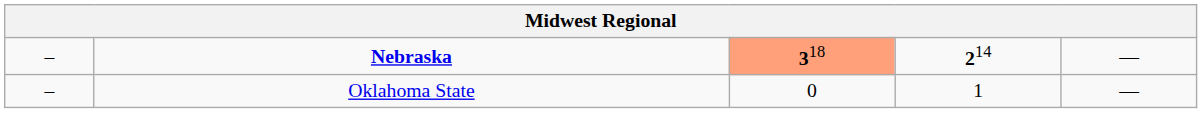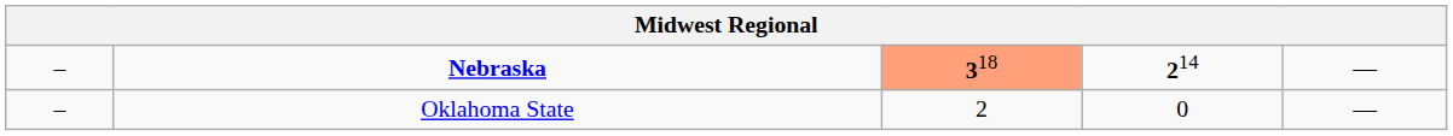 <table class="wikitable" style="font-size:90%; width: 55%; text-align: center">
 <tr>
 <th colspan=5>Midwest Regional</th>
 </tr>
 <tr>
 <td>–</td>
 <td><strong><a href='#'>Nebraska</a></strong></td>
 <td style="background: lightsalmon;"><strong>3</strong><sup>18</sup></td>
 <td><strong>2</strong><sup>14</sup></td>
 <td>—</td>
 </tr>
 <tr>
 <td>–</td>
 <td><a href='#'>Oklahoma State</a></td>
+<td>2</td>
 <td>0</td>
-<td>1</td>
 <td>—</td>
 </tr>
 </table>
